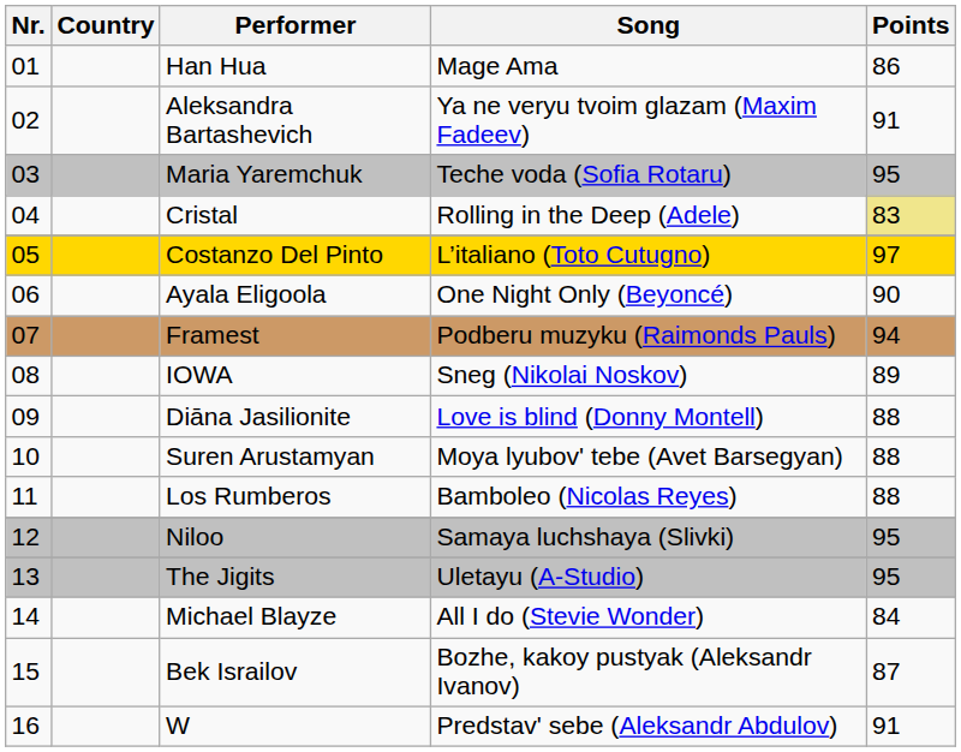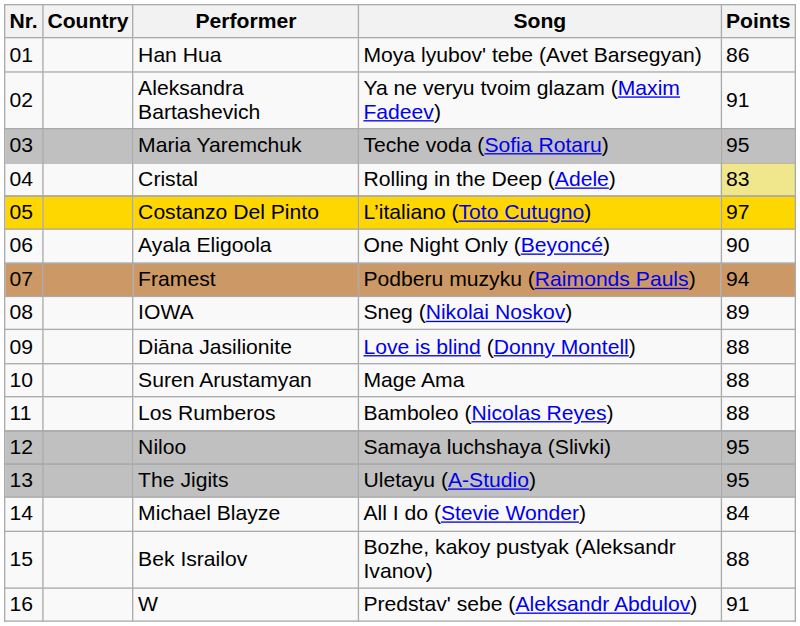 <table class="sortable wikitable" width=600 %>
 <tr>
 <th>Nr.</th>
 <th>Country</th>
 <th>Performer</th>
 <th>Song</th>
 <th>Points</th>
 </tr>
 <tr>
 <td>01</td>
 <td></td>
 <td>Han Hua</td>
-<td>Mage Ama</td>
+<td>Moya lyubov' tebe (Avet Barsegyan)</td>
 <td>86</td>
 </tr>
 <tr>
 <td>02</td>
 <td></td>
 <td>Aleksandra Bartashevich</td>
 <td>Ya ne veryu tvoim glazam (<a href='#'>Maxim Fadeev</a>)</td>
 <td>91</td>
 </tr>
 <tr>
 </tr>
 <tr bgcolor = "silver">
 <td>03</td>
 <td></td>
 <td>Maria Yaremchuk</td>
 <td>Teche voda (<a href='#'>Sofia Rotaru</a>)</td>
 <td>95</td>
 </tr>
 <tr>
 <td>04</td>
 <td></td>
 <td>Cristal</td>
 <td>Rolling in the Deep (<a href='#'>Adele</a>)</td>
 <td style="background: khaki;">83</td>
 </tr>
 <tr>
 </tr>
 <tr bgcolor = "gold">
 <td>05</td>
 <td></td>
 <td>Costanzo Del Pinto</td>
 <td>L’italiano (<a href='#'>Toto Cutugno</a>)</td>
 <td>97</td>
 </tr>
 <tr>
 <td>06</td>
 <td></td>
 <td>Ayala Eligoola</td>
 <td>One Night Only (<a href='#'>Beyoncé</a>)</td>
 <td>90</td>
 </tr>
 <tr>
 </tr>
 <tr bgcolor = "#cc9966">
 <td>07</td>
 <td></td>
 <td>Framest</td>
 <td>Podberu muzyku (<a href='#'>Raimonds Pauls</a>)</td>
 <td>94</td>
 </tr>
 <tr>
 <td>08</td>
 <td></td>
 <td>IOWA</td>
 <td>Sneg (<a href='#'>Nikolai Noskov</a>)</td>
 <td>89</td>
 </tr>
 <tr>
 <td>09</td>
 <td></td>
 <td>Diāna Jasilionite</td>
 <td><a href='#'>Love is blind</a> (<a href='#'>Donny Montell</a>)</td>
 <td>88</td>
 </tr>
 <tr>
 <td>10</td>
 <td></td>
 <td>Suren Arustamyan</td>
-<td>Moya lyubov' tebe (Avet Barsegyan)</td>
+<td>Mage Ama</td>
 <td>88</td>
 </tr>
 <tr>
 <td>11</td>
 <td></td>
 <td>Los Rumberos</td>
 <td>Bamboleo (<a href='#'>Nicolas Reyes</a>)</td>
 <td>88</td>
 </tr>
 <tr>
 </tr>
 <tr bgcolor = "silver">
 <td>12</td>
 <td></td>
 <td>Niloo</td>
 <td>Samaya luchshaya (Slivki)</td>
 <td>95</td>
 </tr>
 <tr>
 </tr>
 <tr bgcolor = "silver">
 <td>13</td>
 <td></td>
 <td>The Jigits</td>
 <td>Uletayu (<a href='#'>A-Studio</a>)</td>
 <td>95</td>
 </tr>
 <tr>
 <td>14</td>
 <td></td>
 <td>Michael Blayze</td>
 <td>All I do (<a href='#'>Stevie Wonder</a>)</td>
 <td>84</td>
 </tr>
 <tr>
 <td>15</td>
 <td></td>
 <td>Bek Israilov</td>
 <td>Bozhe, kakoy pustyak (Aleksandr Ivanov)</td>
-<td>87</td>
+<td>88</td>
 </tr>
 <tr>
 <td>16</td>
 <td></td>
 <td>W</td>
 <td>Predstav' sebe (<a href='#'>Aleksandr Abdulov</a>)</td>
 <td>91</td>
 </tr>
 </table>
